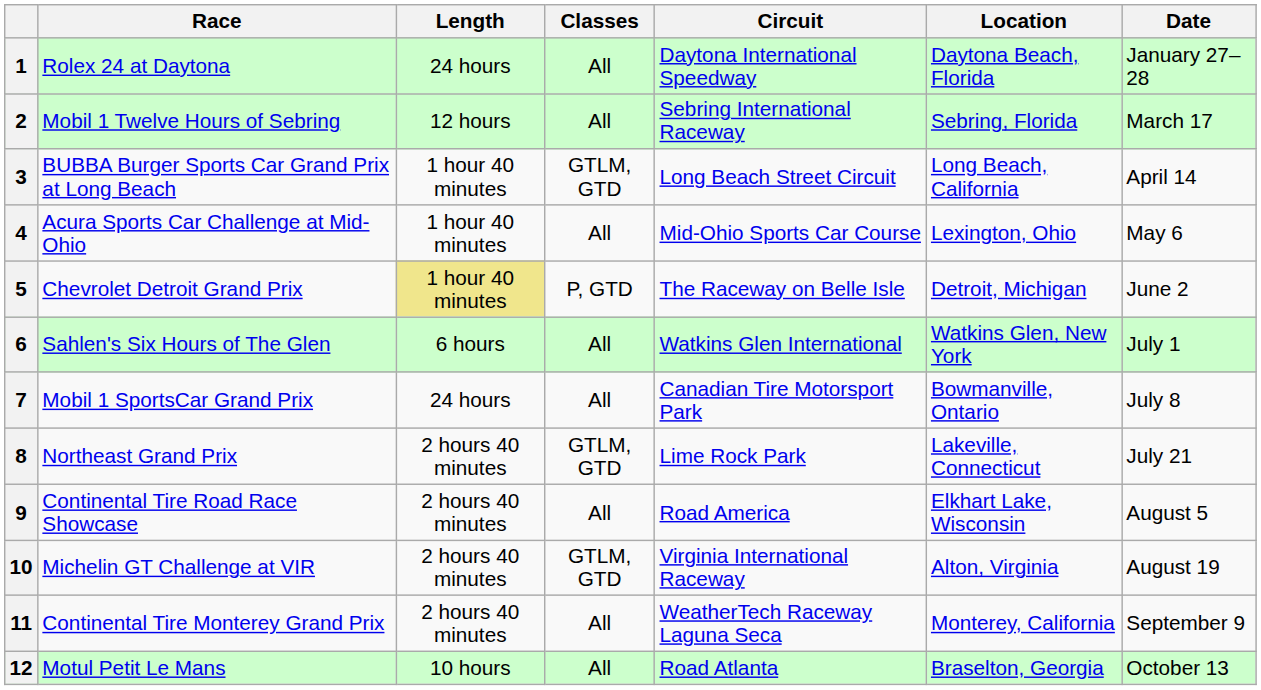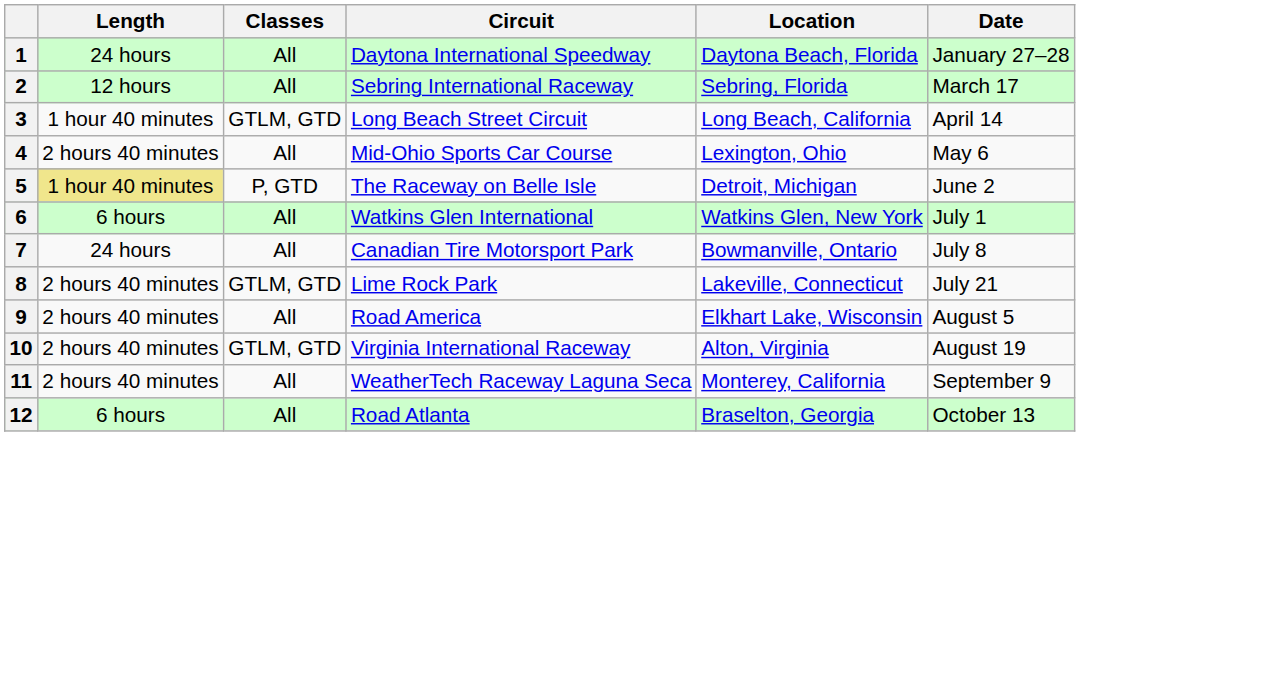 <table class="wikitable" style="font-size: 90%">
 <tr>
 <th></th>
-<th>Race</th>
 <th>Length</th>
 <th>Classes</th>
 <th>Circuit</th>
 <th>Location</th>
 <th>Date</th>
 </tr>
 <tr style="background:#cfc;">
 <th>1</th>
-<td><a href='#'>Rolex 24 at Daytona</a></td>
 <td align=center>24 hours</td>
 <td align=center>All</td>
 <td><a href='#'>Daytona International Speedway</a></td>
 <td><a href='#'>Daytona Beach, Florida</a></td>
 <td>January 27–28</td>
 </tr>
 <tr style="background:#cfc;">
 <th>2</th>
-<td><a href='#'>Mobil 1 Twelve Hours of Sebring</a></td>
 <td align=center>12 hours</td>
 <td align=center>All</td>
 <td><a href='#'>Sebring International Raceway</a></td>
 <td><a href='#'>Sebring, Florida</a></td>
 <td>March 17</td>
 </tr>
 <tr>
 <th>3</th>
-<td><a href='#'>BUBBA Burger Sports Car Grand Prix at Long Beach</a></td>
 <td align=center>1 hour 40 minutes</td>
 <td align=center>GTLM, GTD</td>
 <td><a href='#'>Long Beach Street Circuit</a></td>
 <td><a href='#'>Long Beach, California</a></td>
 <td>April 14</td>
 </tr>
 <tr>
 <th>4</th>
-<td><a href='#'>Acura Sports Car Challenge at Mid-Ohio</a></td>
-<td align=center>1 hour 40 minutes</td>
+<td align=center>2 hours 40 minutes</td>
 <td align=center>All</td>
 <td><a href='#'>Mid-Ohio Sports Car Course</a></td>
 <td><a href='#'>Lexington, Ohio</a></td>
 <td>May 6</td>
 </tr>
 <tr>
 <th>5</th>
-<td><a href='#'>Chevrolet Detroit Grand Prix</a></td>
 <td align=center style="background: khaki;">1 hour 40 minutes</td>
 <td align=center>P, GTD</td>
 <td><a href='#'>The Raceway on Belle Isle</a></td>
 <td><a href='#'>Detroit, Michigan</a></td>
 <td>June 2</td>
 </tr>
 <tr style="background:#cfc;">
 <th>6</th>
-<td><a href='#'>Sahlen's Six Hours of The Glen</a></td>
 <td align=center>6 hours</td>
 <td align=center>All</td>
 <td><a href='#'>Watkins Glen International</a></td>
 <td><a href='#'>Watkins Glen, New York</a></td>
 <td>July 1</td>
 </tr>
 <tr>
 <th>7</th>
-<td><a href='#'>Mobil 1 SportsCar Grand Prix</a></td>
 <td align=center>24 hours</td>
 <td align=center>All</td>
 <td><a href='#'>Canadian Tire Motorsport Park</a></td>
 <td><a href='#'>Bowmanville, Ontario</a></td>
 <td>July 8</td>
 </tr>
 <tr>
 <th>8</th>
-<td><a href='#'>Northeast Grand Prix</a></td>
 <td align=center>2 hours 40 minutes</td>
 <td align=center>GTLM, GTD</td>
 <td><a href='#'>Lime Rock Park</a></td>
 <td><a href='#'>Lakeville, Connecticut</a></td>
 <td>July 21</td>
 </tr>
 <tr>
 <th>9</th>
-<td><a href='#'>Continental Tire Road Race Showcase</a></td>
 <td align=center>2 hours 40 minutes</td>
 <td align=center>All</td>
 <td><a href='#'>Road America</a></td>
 <td><a href='#'>Elkhart Lake, Wisconsin</a></td>
 <td>August 5</td>
 </tr>
 <tr>
 <th>10</th>
-<td><a href='#'>Michelin GT Challenge at VIR</a></td>
 <td align=center>2 hours 40 minutes</td>
 <td align=center>GTLM, GTD</td>
 <td><a href='#'>Virginia International Raceway</a></td>
 <td><a href='#'>Alton, Virginia</a></td>
 <td>August 19</td>
 </tr>
 <tr>
 <th>11</th>
-<td><a href='#'>Continental Tire Monterey Grand Prix</a></td>
 <td align=center>2 hours 40 minutes</td>
 <td align=center>All</td>
 <td><a href='#'>WeatherTech Raceway Laguna Seca</a></td>
 <td><a href='#'>Monterey, California</a></td>
 <td>September 9</td>
 </tr>
 <tr style="background:#cfc;">
 <th>12</th>
-<td><a href='#'>Motul Petit Le Mans</a></td>
-<td align=center>10 hours</td>
+<td align=center>6 hours</td>
 <td align=center>All</td>
 <td><a href='#'>Road Atlanta</a></td>
 <td><a href='#'>Braselton, Georgia</a></td>
 <td>October 13</td>
 </tr>
 </table>
